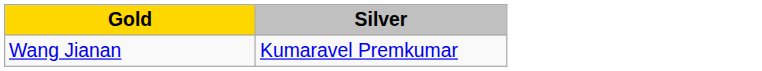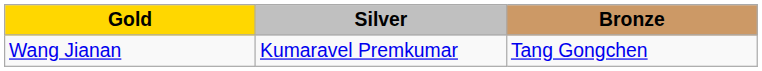 <table class="wikitable" style="text-align:left">
 <tr align="center">
 <td width=200 bgcolor=gold><strong>Gold</strong></td>
 <td width=200 bgcolor=silver><strong>Silver</strong></td>
+<td width=200 bgcolor=CC9966><strong>Bronze</strong></td>
 </tr>
 <tr>
 <td><a href='#'>Wang Jianan</a><br><em></em></td>
 <td><a href='#'>Kumaravel Premkumar</a><br><em></em></td>
+<td><a href='#'>Tang Gongchen</a><br><em></em></td>
 </tr>
 </table>
